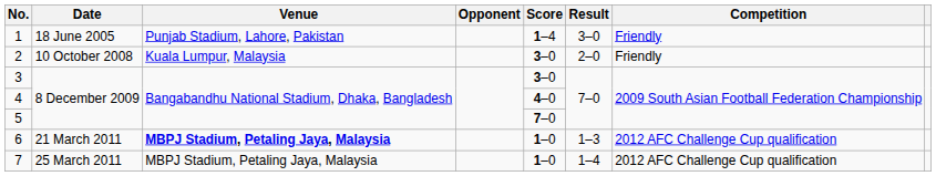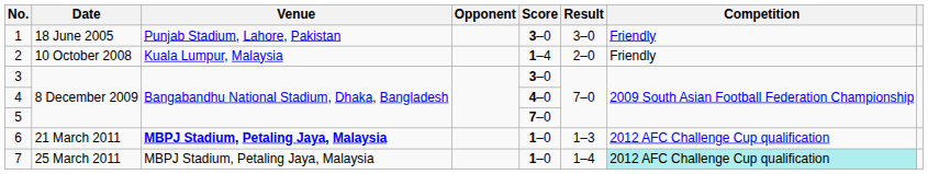 <table class="wikitable plainrowheaders sortable">
 <tr>
 <th scope="col">No.</th>
 <th scope="col">Date</th>
 <th scope="col">Venue</th>
 <th scope="col">Opponent</th>
 <th scope="col">Score</th>
 <th scope="col">Result</th>
 <th scope="col">Competition</th>
 <th scope="col" class="unsortable"></th>
 </tr>
 <tr>
 <td align="center">1</td>
 <td rowspan="1">18 June 2005</td>
 <td><a href='#'>Punjab Stadium</a>, <a href='#'>Lahore</a>, <a href='#'>Pakistan</a></td>
 <td></td>
-<td align="center"><strong>1</strong>–4</td>
+<td align="center"><strong>3</strong>–0</td>
 <td align="center">3–0</td>
 <td><a href='#'>Friendly</a></td>
 <td></td>
 </tr>
 <tr>
 <td align="center">2</td>
 <td rowspan="1">10 October 2008</td>
 <td><a href='#'>Kuala Lumpur</a>, <a href='#'>Malaysia</a></td>
 <td></td>
-<td align="center"><strong>3</strong>–0</td>
+<td align="center"><strong>1</strong>–4</td>
 <td align="center">2–0</td>
 <td>Friendly</td>
 <td></td>
 </tr>
 <tr>
 <td align="center">3</td>
 <td rowspan="3">8 December 2009</td>
 <td rowspan="3"><a href='#'>Bangabandhu National Stadium</a>, <a href='#'>Dhaka</a>, <a href='#'>Bangladesh</a></td>
 <td rowspan="3"></td>
 <td align="center"><strong>3</strong>–0</td>
 <td rowspan="3" align="center">7–0</td>
 <td rowspan="3"><a href='#'>2009 South Asian Football Federation Championship</a></td>
 <td rowspan="3"></td>
 </tr>
 <tr>
 <td align="center">4</td>
 <td align="center"><strong>4</strong>–0</td>
 </tr>
 <tr>
 <td align="center">5</td>
 <td align="center"><strong>7</strong>–0</td>
 </tr>
 <tr>
 <td align="center">6</td>
 <td rowspan="1">21 March 2011</td>
 <td><strong><a href='#'>MBPJ Stadium</a>, <a href='#'>Petaling Jaya</a>, <a href='#'>Malaysia</a></strong></td>
 <td></td>
 <td align="center"><strong>1</strong>–0</td>
 <td align="center">1–3</td>
 <td><a href='#'>2012 AFC Challenge Cup qualification</a></td>
 <td></td>
 </tr>
 <tr>
 <td align="center">7</td>
 <td rowspan="1">25 March 2011</td>
 <td>MBPJ Stadium, Petaling Jaya, Malaysia</td>
 <td></td>
 <td align="center"><strong>1</strong>–0</td>
 <td align="center">1–4</td>
-<td>2012 AFC Challenge Cup qualification</td>
+<td style="background: paleturquoise;">2012 AFC Challenge Cup qualification</td>
 <td></td>
 </tr>
 </table>
